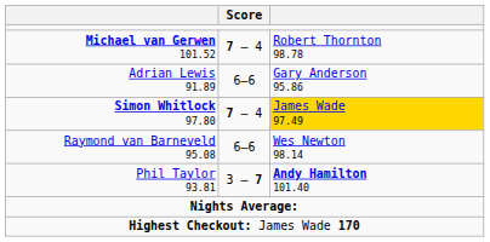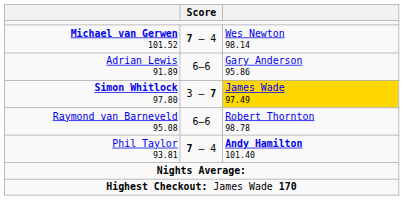 <table class=wikitable style="text-align:center">
 <tr>
 <th width=225></th>
 <th width=50>Score</th>
 <th width=225></th>
 </tr>
 <tr align=centre>
 <td colspan="3"></td>
 </tr>
 <tr align=left>
 <td align=right><strong><a href='#'>Michael van Gerwen</a></strong>  <br><small><span>101.52</span></small></td>
 <td align=center><strong>7</strong> – 4</td>
-<td> <a href='#'>Robert Thornton</a> <br><small><span>98.78</span></small></td>
+<td> <a href='#'>Wes Newton</a> <br><small><span>98.14</span></small></td>
 </tr>
 <tr align=left>
 <td align=right><a href='#'>Adrian Lewis</a>  <br><small><span>91.89</span></small></td>
 <td align=center>6–6</td>
 <td> <a href='#'>Gary Anderson</a> <br><small><span>95.86</span></small></td>
 </tr>
 <tr align=left>
 <td align=right><strong><a href='#'>Simon Whitlock</a></strong>  <br><small><span>97.80</span></small></td>
-<td align=center><strong>7</strong> – 4</td>
+<td align=center>3 – <strong>7</strong></td>
 <td style="background: gold;"> <a href='#'>James Wade</a> <br><small><span>97.49</span></small></td>
 </tr>
 <tr align=left>
 <td align=right><a href='#'>Raymond van Barneveld</a>  <br><small><span>95.08</span></small></td>
 <td align=center>6–6</td>
-<td> <a href='#'>Wes Newton</a> <br><small><span>98.14</span></small></td>
+<td> <a href='#'>Robert Thornton</a> <br><small><span>98.78</span></small></td>
 </tr>
 <tr align=left>
 <td align=right><a href='#'>Phil Taylor</a>  <br><small><span>93.81</span></small></td>
-<td align=center>3 – <strong>7</strong></td>
+<td align=center><strong>7</strong> – 4</td>
 <td> <strong><a href='#'>Andy Hamilton</a></strong> <br><small><span>101.40</span></small></td>
 </tr>
 <tr align=center>
 <td colspan="3"><strong>Nights Average:</strong> </td>
 </tr>
 <tr align=center>
 <td colspan="3"><strong>Highest Checkout:</strong> James Wade <strong>170</strong></td>
 </tr>
 </table>
